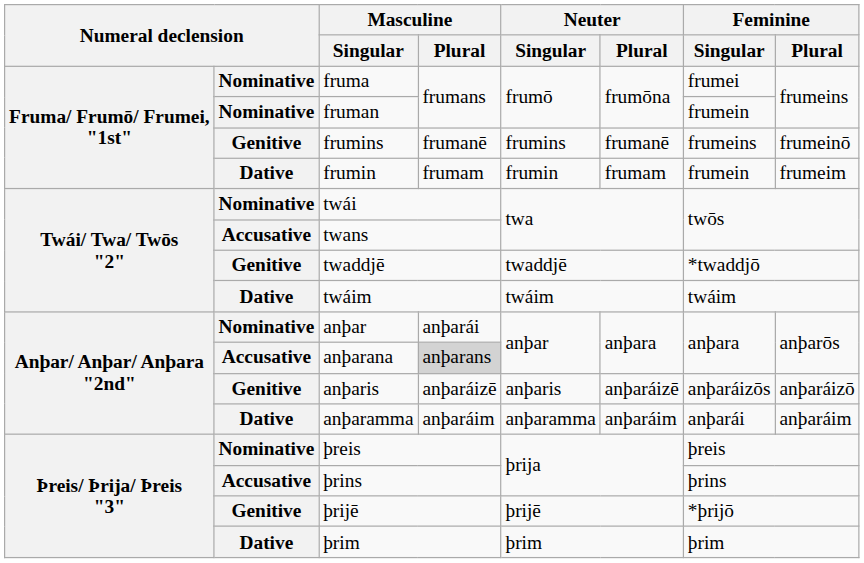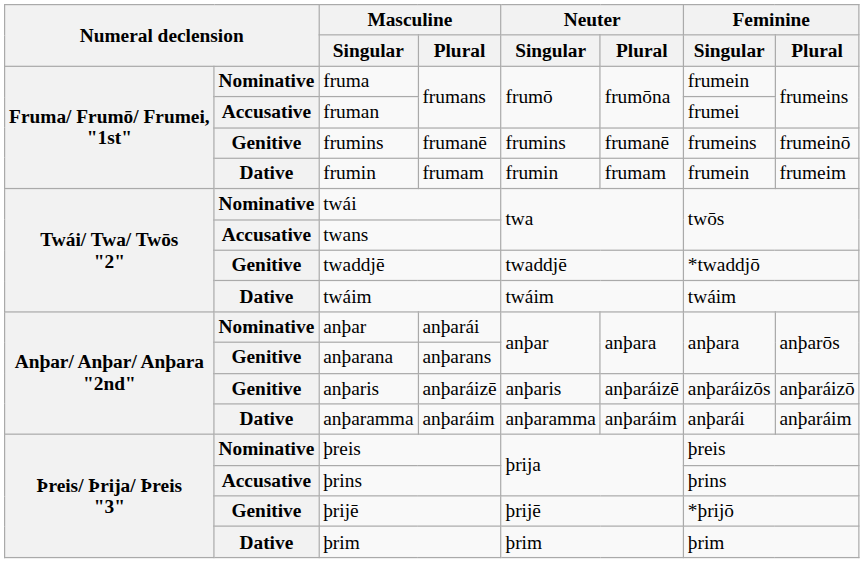 <table class="wikitable mw-collapsible">
 <tr>
 <th colspan="2" rowspan="2">Numeral declension</th>
 <th colspan="2"><strong>Masculine</strong></th>
 <th colspan="2">Neuter</th>
 <th colspan="2"><strong>Feminine</strong></th>
 </tr>
 <tr>
 <th>Singular</th>
 <th>Plural</th>
 <th>Singular</th>
 <th>Plural</th>
 <th>Singular</th>
 <th>Plural</th>
 </tr>
 <tr>
 <th rowspan="4">Fruma/ Frumō/ Frumei,<br>"1st"</th>
 <th><strong>Nominative</strong></th>
 <td>fruma</td>
 <td rowspan="2">frumans</td>
 <td rowspan="2">frumō</td>
 <td rowspan="2">frumōna</td>
-<td>frumei</td>
+<td>frumein</td>
 <td rowspan="2">frumeins</td>
 </tr>
 <tr>
-<th><strong>Nominative</strong></th>
+<th><strong>Accusative</strong></th>
 <td>fruman</td>
-<td>frumein</td>
+<td>frumei</td>
 </tr>
 <tr>
 <th><strong>Genitive</strong></th>
 <td>frumins</td>
 <td>frumanē</td>
 <td>frumins</td>
 <td>frumanē</td>
 <td>frumeins</td>
 <td>frumeinō</td>
 </tr>
 <tr>
 <th><strong>Dative</strong></th>
 <td>frumin</td>
 <td>frumam</td>
 <td>frumin</td>
 <td>frumam</td>
 <td>frumein</td>
 <td>frumeim</td>
 </tr>
 <tr>
 <th rowspan="4">Twái/ Twa/ Twōs<br>"2"</th>
 <th><strong>Nominative</strong></th>
 <td colspan="2">twái</td>
 <td colspan="2" rowspan="2">twa</td>
 <td colspan="2" rowspan="2">twōs</td>
 </tr>
 <tr>
 <th><strong>Accusative</strong></th>
 <td colspan="2">twans</td>
 </tr>
 <tr>
 <th><strong>Genitive</strong></th>
 <td colspan="2">twaddjē</td>
 <td colspan="2">twaddjē</td>
 <td colspan="2">*twaddjō</td>
 </tr>
 <tr>
 <th><strong>Dative</strong></th>
 <td colspan="2">twáim</td>
 <td colspan="2">twáim</td>
 <td colspan="2">twáim</td>
 </tr>
 <tr>
 <th rowspan="4">Anþar/ Anþar/ Anþara<br>"2nd"</th>
 <th><strong>Nominative</strong></th>
 <td>anþar</td>
 <td>anþarái</td>
 <td rowspan="2">anþar</td>
 <td rowspan="2">anþara</td>
 <td rowspan="2">anþara</td>
 <td rowspan="2">anþarōs</td>
 </tr>
 <tr>
-<th><strong>Accusative</strong></th>
+<th><strong>Genitive</strong></th>
 <td>anþarana</td>
-<td style="background: lightgrey;">anþarans</td>
+<td>anþarans</td>
 </tr>
 <tr>
 <th><strong>Genitive</strong></th>
 <td>anþaris</td>
 <td>anþaráizē</td>
 <td>anþaris</td>
 <td>anþaráizē</td>
 <td>anþaráizōs</td>
 <td>anþaráizō</td>
 </tr>
 <tr>
 <th><strong>Dative</strong></th>
 <td>anþaramma</td>
 <td>anþaráim</td>
 <td>anþaramma</td>
 <td>anþaráim</td>
 <td>anþarái</td>
 <td>anþaráim</td>
 </tr>
 <tr>
 <th rowspan="4">Þreis/ Þrija/ Þreis<br>"3"</th>
 <th><strong>Nominative</strong></th>
 <td colspan="2">þreis</td>
 <td colspan="2" rowspan="2">þrija</td>
 <td colspan="2">þreis</td>
 </tr>
 <tr>
 <th><strong>Accusative</strong></th>
 <td colspan="2">þrins</td>
 <td colspan="2">þrins</td>
 </tr>
 <tr>
 <th><strong>Genitive</strong></th>
 <td colspan="2">þrijē</td>
 <td colspan="2">þrijē</td>
 <td colspan="2">*þrijō</td>
 </tr>
 <tr>
 <th><strong>Dative</strong></th>
 <td colspan="2">þrim</td>
 <td colspan="2">þrim</td>
 <td colspan="2">þrim</td>
 </tr>
 </table>
